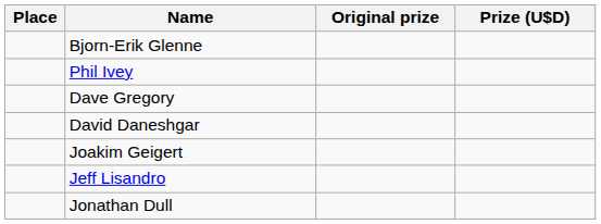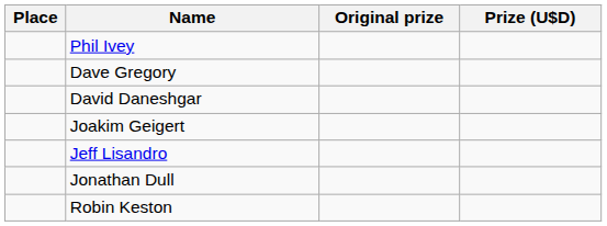 <table class="wikitable">
 <tr>
 <th width="50">Place</th>
 <th width="230">Name</th>
 <th width="125">Original prize</th>
 <th width="125">Prize (U$D)</th>
-</tr>
-<tr>
-<td></td>
-<td> Bjorn-Erik Glenne</td>
-<td></td>
-<td></td>
 </tr>
 <tr>
 <td></td>
 <td> <a href='#'>Phil Ivey</a></td>
 <td></td>
 <td></td>
 </tr>
 <tr>
 <td></td>
 <td> Dave Gregory</td>
 <td></td>
 <td></td>
 </tr>
 <tr>
 <td></td>
 <td> David Daneshgar</td>
 <td></td>
 <td></td>
 </tr>
 <tr>
 <td></td>
 <td> Joakim Geigert</td>
 <td></td>
 <td></td>
 </tr>
 <tr>
 <td></td>
 <td> <a href='#'>Jeff Lisandro</a></td>
 <td></td>
 <td></td>
 </tr>
 <tr>
 <td></td>
 <td> Jonathan Dull</td>
 <td></td>
 <td></td>
 </tr>
+<tr>
+<td></td>
+<td> Robin Keston</td>
+<td></td>
+<td></td>
+</tr>
 </table>
